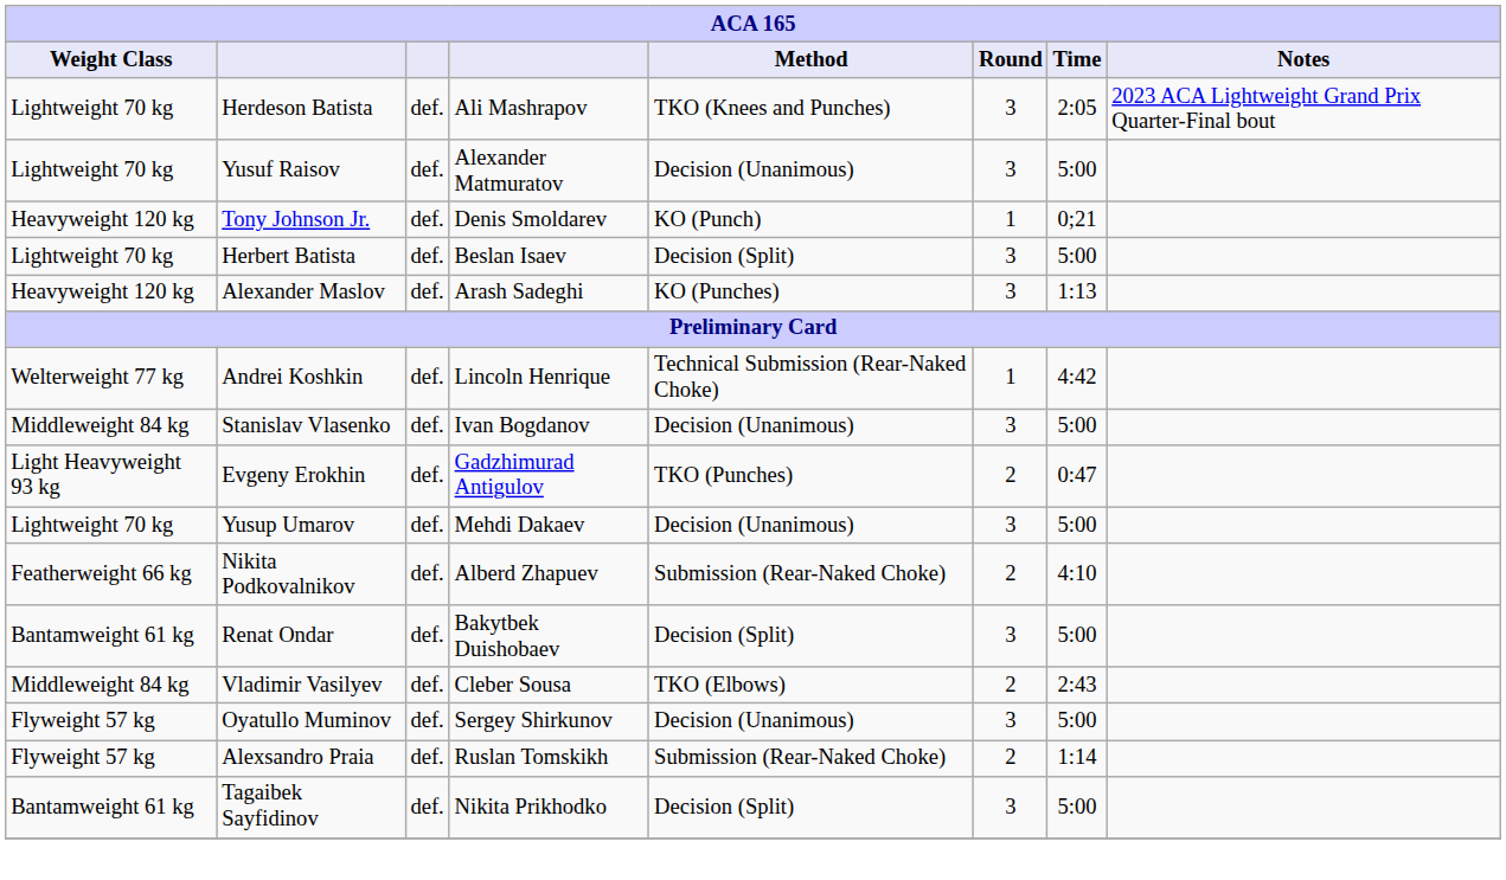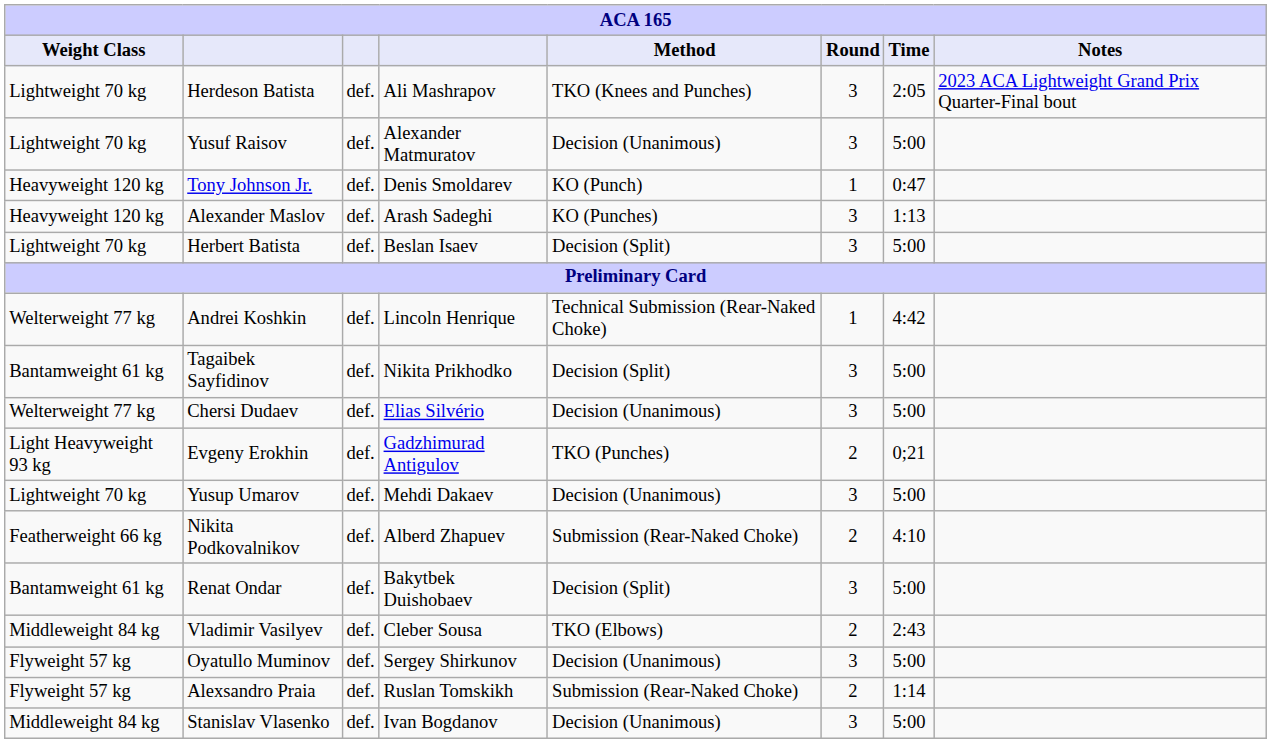 <table class="wikitable" style="font-size: 80%;">
 <tr>
 <th colspan="8" style="background-color: #ccf; color: #000080; text-align: center;"><strong>ACA 165</strong></th>
 </tr>
 <tr>
 <th colspan="1" style="background-color: #E6E8FA; color: #000000; text-align: center;">Weight Class</th>
 <th colspan="1" style="background-color: #E6E8FA; color: #000000; text-align: center;"></th>
 <th colspan="1" style="background-color: #E6E8FA; color: #000000; text-align: center;"></th>
 <th colspan="1" style="background-color: #E6E8FA; color: #000000; text-align: center;"></th>
 <th colspan="1" style="background-color: #E6E8FA; color: #000000; text-align: center;">Method</th>
 <th colspan="1" style="background-color: #E6E8FA; color: #000000; text-align: center;">Round</th>
 <th colspan="1" style="background-color: #E6E8FA; color: #000000; text-align: center;">Time</th>
 <th colspan="1" style="background-color: #E6E8FA; color: #000000; text-align: center;">Notes</th>
 </tr>
 <tr>
 <td>Lightweight 70 kg</td>
 <td> Herdeson Batista</td>
 <td>def.</td>
 <td> Ali Mashrapov</td>
 <td>TKO (Knees and Punches)</td>
 <td align=center>3</td>
 <td align=center>2:05</td>
 <td><a href='#'>2023 ACA Lightweight Grand Prix</a> Quarter-Final bout</td>
 </tr>
 <tr>
 <td>Lightweight 70 kg</td>
 <td> Yusuf Raisov</td>
 <td>def.</td>
 <td> Alexander Matmuratov</td>
 <td>Decision (Unanimous)</td>
 <td align=center>3</td>
 <td align=center>5:00</td>
 <td></td>
 </tr>
 <tr>
 <td>Heavyweight 120 kg</td>
 <td> <a href='#'>Tony Johnson Jr.</a></td>
 <td>def.</td>
 <td> Denis Smoldarev</td>
 <td>KO (Punch)</td>
 <td align=center>1</td>
-<td align=center>0;21</td>
+<td align=center>0:47</td>
+<td></td>
+</tr>
+<tr>
+<td>Heavyweight 120 kg</td>
+<td> Alexander Maslov</td>
+<td>def.</td>
+<td> Arash Sadeghi</td>
+<td>KO (Punches)</td>
+<td align=center>3</td>
+<td align=center>1:13</td>
 <td></td>
 </tr>
 <tr>
 <td>Lightweight 70 kg</td>
 <td> Herbert Batista</td>
 <td>def.</td>
 <td> Beslan Isaev</td>
 <td>Decision (Split)</td>
 <td align=center>3</td>
 <td align=center>5:00</td>
-<td></td>
-</tr>
-<tr>
-<td>Heavyweight 120 kg</td>
-<td> Alexander Maslov</td>
-<td>def.</td>
-<td> Arash Sadeghi</td>
-<td>KO (Punches)</td>
-<td align=center>3</td>
-<td align=center>1:13</td>
 <td></td>
 </tr>
 <tr>
 <th colspan="8" style="background-color: #ccf; color: #000080; text-align: center;"><strong>Preliminary Card</strong></th>
 </tr>
 <tr>
 <td>Welterweight 77 kg</td>
 <td> Andrei Koshkin</td>
 <td>def.</td>
 <td> Lincoln Henrique</td>
 <td>Technical Submission (Rear-Naked Choke)</td>
 <td align=center>1</td>
 <td align=center>4:42</td>
 <td></td>
 </tr>
 <tr>
-<td>Middleweight 84 kg</td>
-<td> Stanislav Vlasenko</td>
+<td>Bantamweight 61 kg</td>
+<td> Tagaibek Sayfidinov</td>
 <td>def.</td>
-<td> Ivan Bogdanov</td>
+<td> Nikita Prikhodko</td>
+<td>Decision (Split)</td>
+<td align=center>3</td>
+<td align=center>5:00</td>
+<td></td>
+</tr>
+<tr>
+<td>Welterweight 77 kg</td>
+<td> Chersi Dudaev</td>
+<td>def.</td>
+<td> <a href='#'>Elias Silvério</a></td>
 <td>Decision (Unanimous)</td>
 <td align=center>3</td>
 <td align=center>5:00</td>
 <td></td>
 </tr>
 <tr>
 <td>Light Heavyweight 93 kg</td>
 <td> Evgeny Erokhin</td>
 <td>def.</td>
 <td> <a href='#'>Gadzhimurad Antigulov</a></td>
 <td>TKO (Punches)</td>
 <td align=center>2</td>
-<td align=center>0:47</td>
+<td align=center>0;21</td>
 <td></td>
 </tr>
 <tr>
 <td>Lightweight 70 kg</td>
 <td> Yusup Umarov</td>
 <td>def.</td>
 <td> Mehdi Dakaev</td>
 <td>Decision (Unanimous)</td>
 <td align=center>3</td>
 <td align=center>5:00</td>
 <td></td>
 </tr>
 <tr>
 <td>Featherweight 66 kg</td>
 <td> Nikita Podkovalnikov</td>
 <td>def.</td>
 <td> Alberd Zhapuev</td>
 <td>Submission (Rear-Naked Choke)</td>
 <td align=center>2</td>
 <td align=center>4:10</td>
 <td></td>
 </tr>
 <tr>
 <td>Bantamweight 61 kg</td>
 <td> Renat Ondar</td>
 <td>def.</td>
 <td> Bakytbek Duishobaev</td>
 <td>Decision (Split)</td>
 <td align=center>3</td>
 <td align=center>5:00</td>
 <td></td>
 </tr>
 <tr>
 <td>Middleweight 84 kg</td>
 <td> Vladimir Vasilyev</td>
 <td>def.</td>
 <td> Cleber Sousa</td>
 <td>TKO (Elbows)</td>
 <td align=center>2</td>
 <td align=center>2:43</td>
 <td></td>
 </tr>
 <tr>
 <td>Flyweight 57 kg</td>
 <td> Oyatullo Muminov</td>
 <td>def.</td>
 <td> Sergey Shirkunov</td>
 <td>Decision (Unanimous)</td>
 <td align=center>3</td>
 <td align=center>5:00</td>
 <td></td>
 </tr>
 <tr>
 <td>Flyweight 57 kg</td>
 <td> Alexsandro Praia</td>
 <td>def.</td>
 <td> Ruslan Tomskikh</td>
 <td>Submission (Rear-Naked Choke)</td>
 <td align=center>2</td>
 <td align=center>1:14</td>
 <td></td>
 </tr>
 <tr>
-<td>Bantamweight 61 kg</td>
-<td> Tagaibek Sayfidinov</td>
+<td>Middleweight 84 kg</td>
+<td> Stanislav Vlasenko</td>
 <td>def.</td>
-<td> Nikita Prikhodko</td>
-<td>Decision (Split)</td>
+<td> Ivan Bogdanov</td>
+<td>Decision (Unanimous)</td>
 <td align=center>3</td>
 <td align=center>5:00</td>
 <td></td>
 </tr>
 <tr>
 </tr>
 </table>
